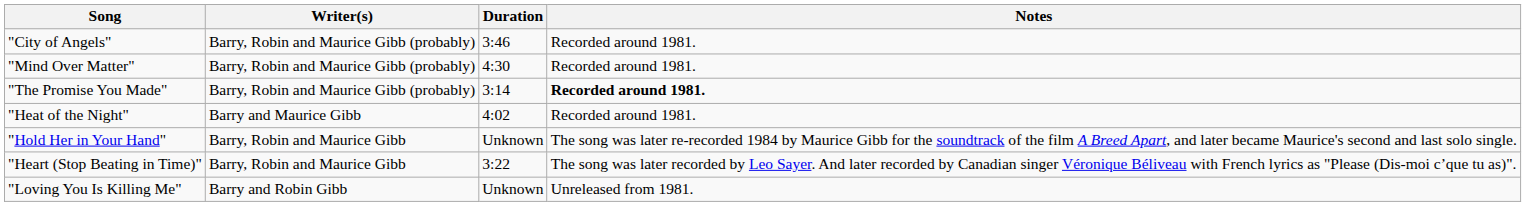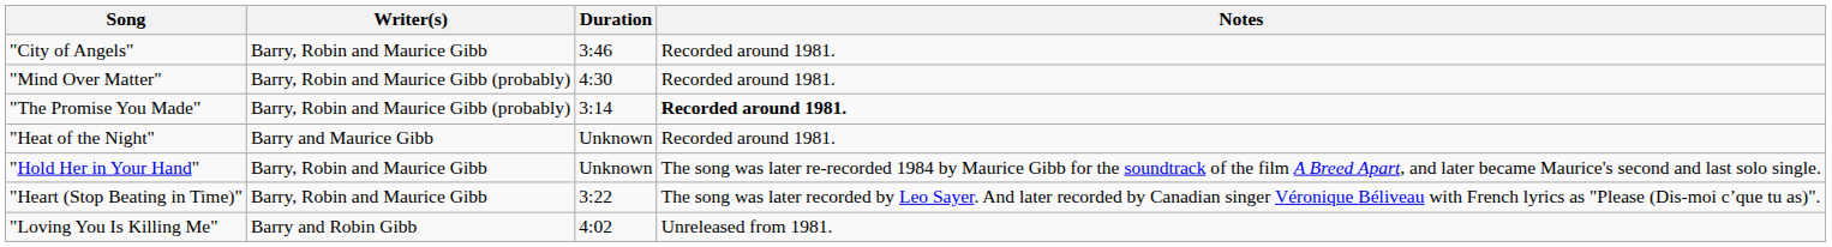 <table class="wikitable">
 <tr>
 <th>Song</th>
 <th>Writer(s)</th>
 <th>Duration</th>
 <th>Notes</th>
 </tr>
 <tr>
 <td>"City of Angels"</td>
-<td>Barry, Robin and Maurice Gibb (probably)</td>
+<td>Barry, Robin and Maurice Gibb</td>
 <td>3:46</td>
 <td>Recorded around 1981.</td>
 </tr>
 <tr>
 <td>"Mind Over Matter"</td>
 <td>Barry, Robin and Maurice Gibb (probably)</td>
 <td>4:30</td>
 <td>Recorded around 1981.</td>
 </tr>
 <tr>
 <td>"The Promise You Made"</td>
 <td>Barry, Robin and Maurice Gibb (probably)</td>
 <td>3:14</td>
 <td><strong>Recorded around 1981.</strong></td>
 </tr>
 <tr>
 <td>"Heat of the Night"</td>
 <td>Barry and Maurice Gibb</td>
-<td>4:02</td>
+<td>Unknown</td>
 <td>Recorded around 1981.</td>
 </tr>
 <tr>
 <td>"<a href='#'>Hold Her in Your Hand</a>"</td>
 <td>Barry, Robin and Maurice Gibb</td>
 <td>Unknown</td>
 <td>The song was later re-recorded 1984 by Maurice Gibb for the <a href='#'>soundtrack</a> of the film <em><a href='#'>A Breed Apart</a></em>, and later became Maurice's second and last solo single.</td>
 </tr>
 <tr>
 <td>"Heart (Stop Beating in Time)"</td>
 <td>Barry, Robin and Maurice Gibb</td>
 <td>3:22</td>
 <td>The song was later recorded by <a href='#'>Leo Sayer</a>. And later recorded by Canadian singer <a href='#'>Véronique Béliveau</a> with French lyrics as "Please (Dis-moi c’que tu as)".</td>
 </tr>
 <tr>
 <td>"Loving You Is Killing Me"</td>
 <td>Barry and Robin Gibb</td>
-<td>Unknown</td>
+<td>4:02</td>
 <td>Unreleased from 1981.</td>
 </tr>
 </table>
